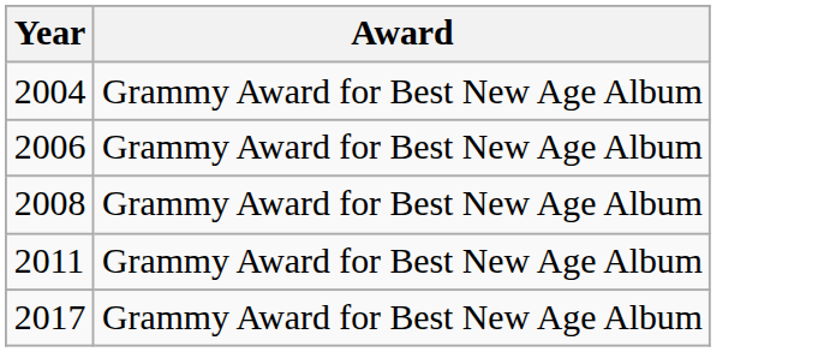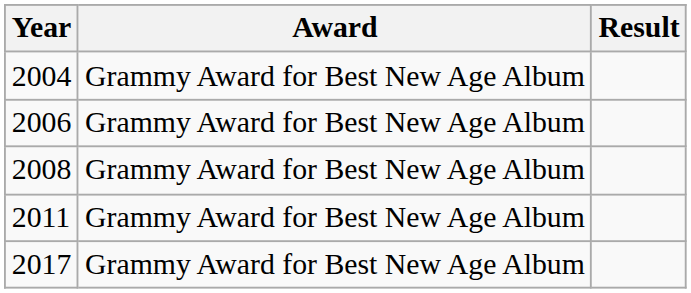 <table class="wikitable">
 <tr>
 <th>Year</th>
 <th>Award</th>
+<th>Result</th>
 </tr>
 <tr>
 <td>2004</td>
 <td>Grammy Award for Best New Age Album</td>
+<td></td>
 </tr>
 <tr>
 <td>2006</td>
 <td>Grammy Award for Best New Age Album</td>
+<td></td>
 </tr>
 <tr>
 <td>2008</td>
 <td>Grammy Award for Best New Age Album</td>
+<td></td>
 </tr>
 <tr>
 <td>2011</td>
 <td>Grammy Award for Best New Age Album</td>
+<td></td>
 </tr>
 <tr>
 <td>2017</td>
 <td>Grammy Award for Best New Age Album</td>
+<td></td>
 </tr>
 </table>
